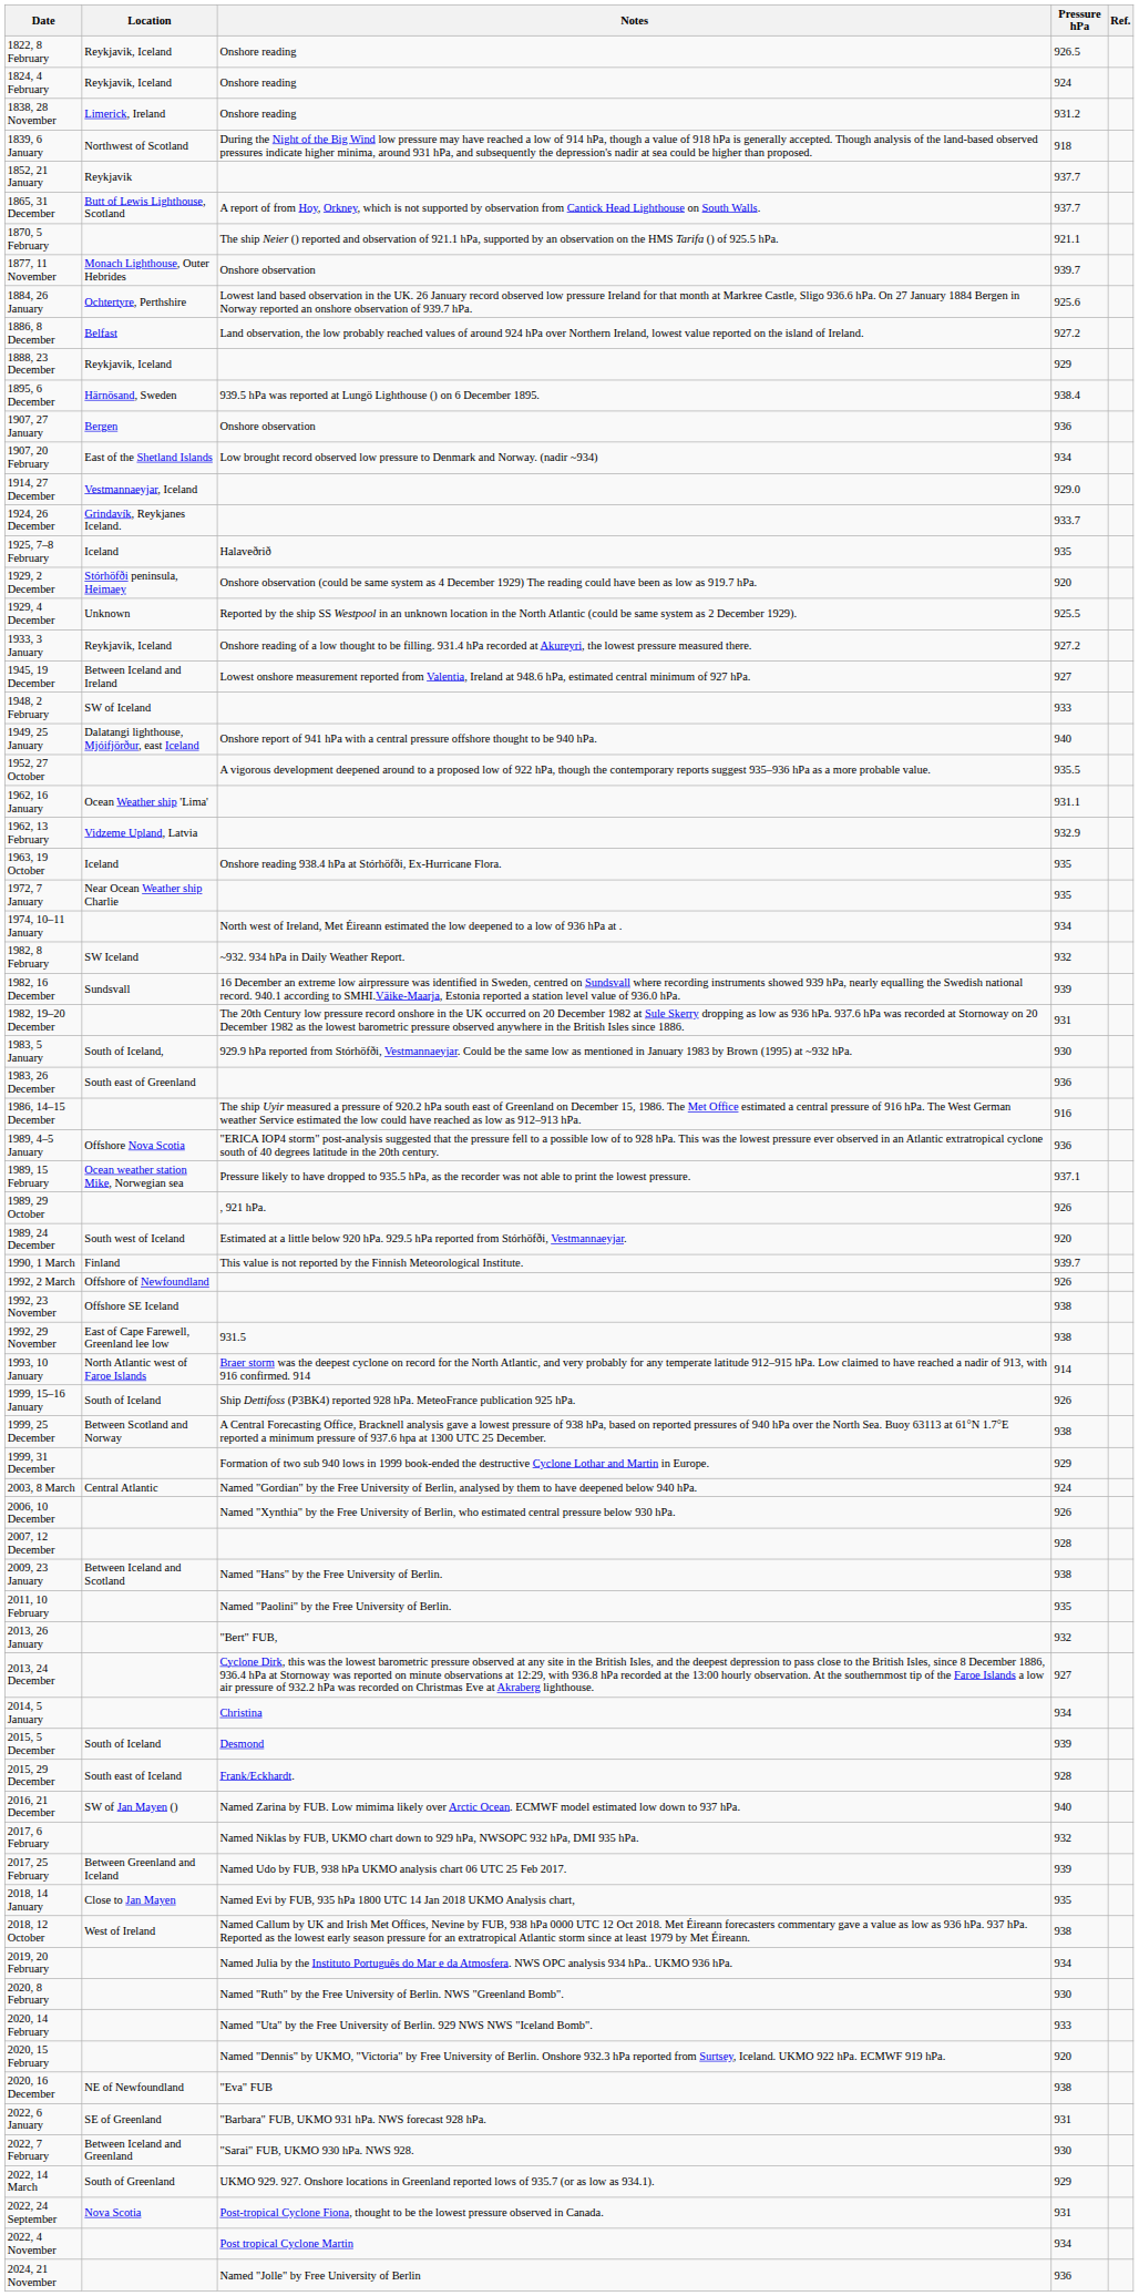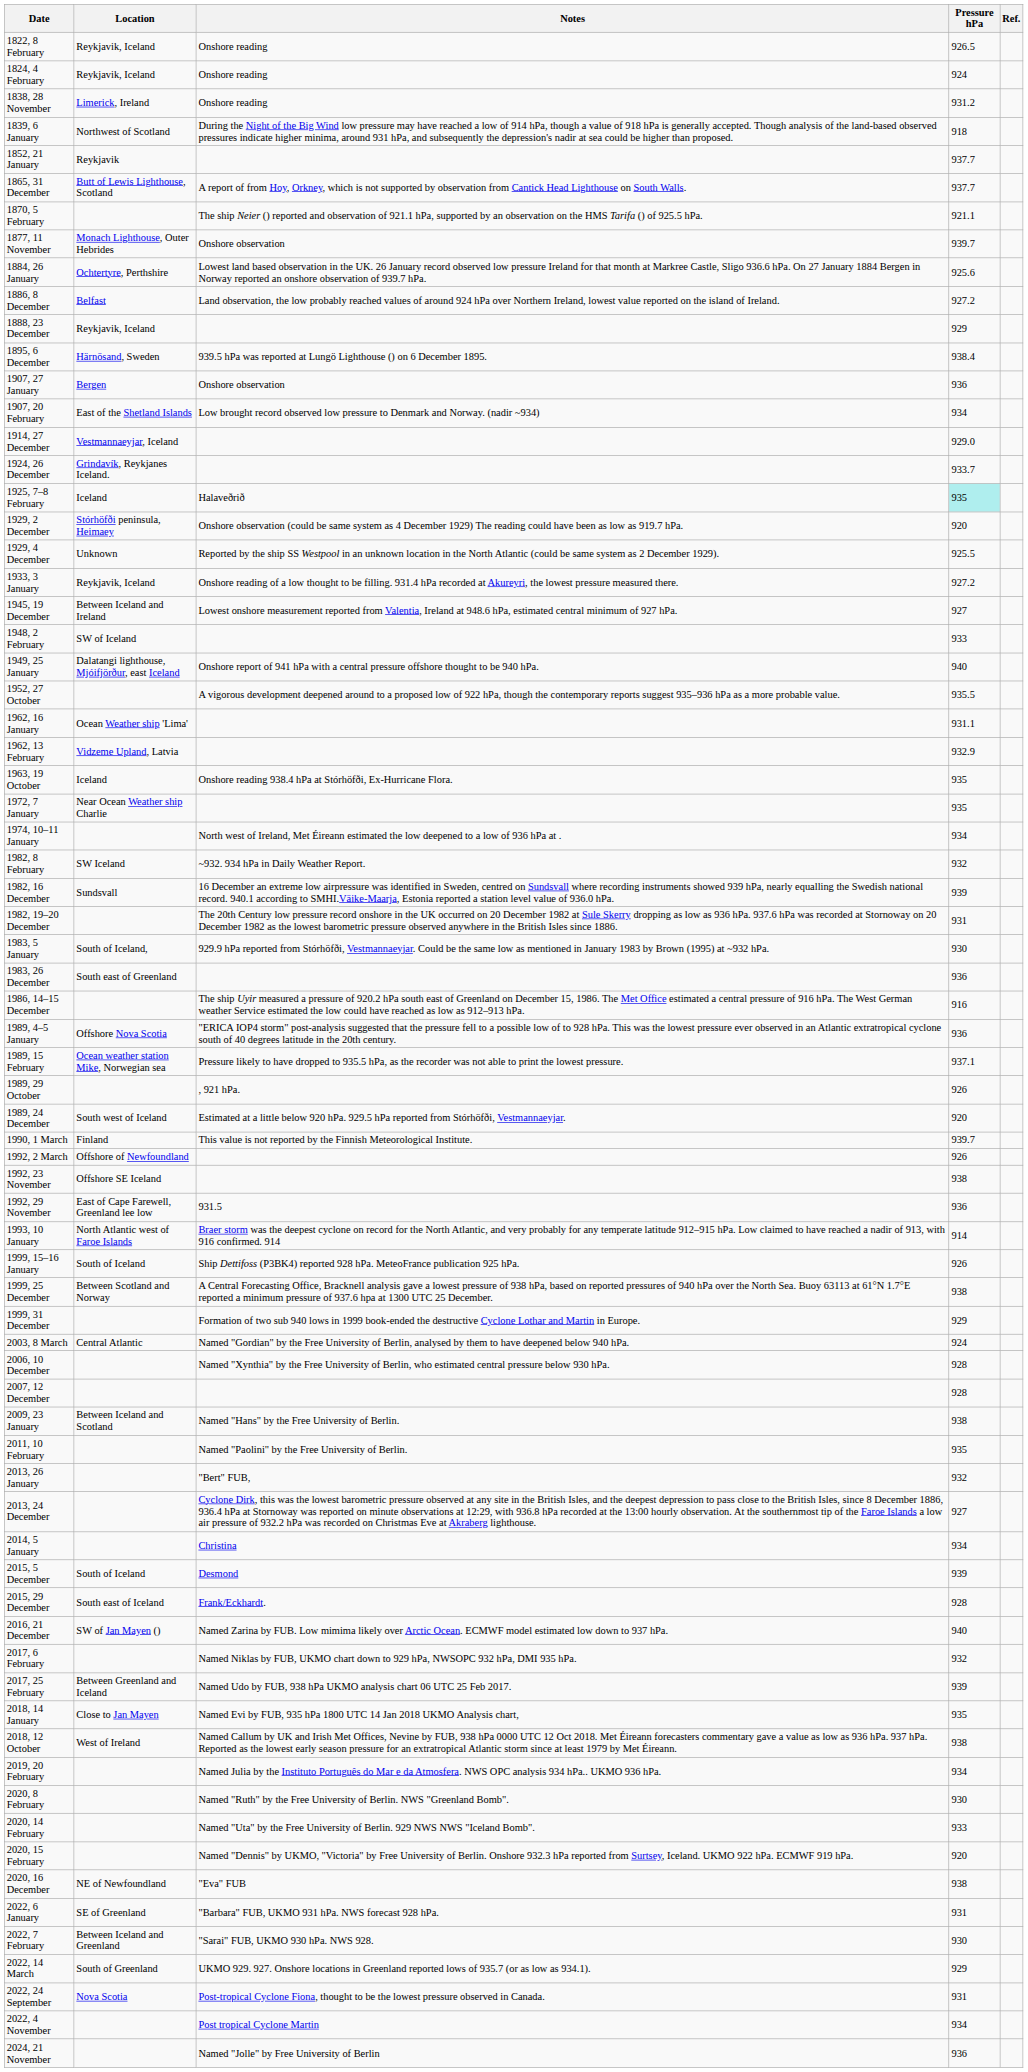 <table class="wikitable mw-collapsible mw-collapsed sortable">
 <tr>
 <th scope="col">Date</th>
 <th scope="col" class="unsortable">Location</th>
 <th scope="col" class="unsortable">Notes</th>
 <th scope="col">Pressure hPa</th>
 <th scope="col" class="unsortable">Ref.</th>
 </tr>
 <tr>
 <td>1822, 8 February</td>
 <td>Reykjavik, Iceland</td>
 <td>Onshore reading</td>
 <td>926.5</td>
 <td></td>
 </tr>
 <tr>
 <td>1824, 4 February</td>
 <td>Reykjavik, Iceland</td>
 <td>Onshore reading</td>
 <td>924</td>
 <td></td>
 </tr>
 <tr>
 <td>1838, 28 November</td>
 <td><a href='#'>Limerick</a>, Ireland</td>
 <td>Onshore reading</td>
 <td>931.2</td>
 <td></td>
 </tr>
 <tr>
 <td>1839, 6 January</td>
 <td>Northwest of Scotland</td>
 <td>During the <a href='#'>Night of the Big Wind</a> low pressure may have reached a low of 914 hPa, though a value of 918 hPa is generally accepted. Though analysis of the land-based observed pressures indicate higher minima, around 931 hPa, and subsequently the depression's nadir at sea could be higher than proposed.</td>
 <td>918</td>
 <td></td>
 </tr>
 <tr>
 <td>1852, 21 January</td>
 <td>Reykjavik</td>
 <td></td>
 <td>937.7</td>
 <td></td>
 </tr>
 <tr>
 <td>1865, 31 December</td>
 <td><a href='#'>Butt of Lewis Lighthouse</a>, Scotland</td>
 <td>A report of  from <a href='#'>Hoy</a>, <a href='#'>Orkney</a>, which is not supported by observation from <a href='#'>Cantick Head Lighthouse</a> on <a href='#'>South Walls</a>.</td>
 <td>937.7</td>
 <td></td>
 </tr>
 <tr>
 <td>1870, 5 February</td>
 <td></td>
 <td>The ship <em>Neier</em> () reported and observation of 921.1 hPa, supported by an observation on the HMS <em>Tarifa</em> () of 925.5 hPa.</td>
 <td>921.1</td>
 <td></td>
 </tr>
 <tr>
 <td>1877, 11 November</td>
 <td><a href='#'>Monach Lighthouse</a>, Outer Hebrides</td>
 <td>Onshore observation</td>
 <td>939.7</td>
 <td></td>
 </tr>
 <tr>
 <td>1884, 26 January</td>
 <td><a href='#'>Ochtertyre</a>, Perthshire</td>
 <td>Lowest land based observation in the UK. 26 January record observed low pressure Ireland for that month at Markree Castle, Sligo 936.6 hPa. On 27 January 1884 Bergen in Norway reported an onshore observation of 939.7 hPa.</td>
 <td>925.6</td>
 <td></td>
 </tr>
 <tr>
 <td>1886, 8 December</td>
 <td><a href='#'>Belfast</a></td>
 <td>Land observation, the low probably reached values of around 924 hPa over Northern Ireland, lowest value reported on the island of Ireland.</td>
 <td>927.2</td>
 <td></td>
 </tr>
 <tr>
 <td>1888, 23 December</td>
 <td>Reykjavik, Iceland</td>
 <td></td>
 <td>929</td>
 <td></td>
 </tr>
 <tr>
 <td>1895, 6 December</td>
 <td><a href='#'>Härnösand</a>, Sweden</td>
 <td>939.5 hPa was reported at Lungö Lighthouse () on 6 December 1895.</td>
 <td>938.4</td>
 <td></td>
 </tr>
 <tr>
 <td>1907, 27 January</td>
 <td><a href='#'>Bergen</a></td>
 <td>Onshore observation</td>
 <td>936</td>
 <td></td>
 </tr>
 <tr>
 <td>1907, 20 February</td>
 <td>East of the <a href='#'>Shetland Islands</a></td>
 <td>Low brought record observed low pressure to Denmark and Norway. (nadir ~934)</td>
 <td>934</td>
 <td></td>
 </tr>
 <tr>
 <td>1914, 27 December</td>
 <td><a href='#'>Vestmannaeyjar</a>, Iceland</td>
 <td></td>
 <td>929.0</td>
 <td></td>
 </tr>
 <tr>
 <td>1924, 26 December</td>
 <td><a href='#'>Grindavík</a>, Reykjanes Iceland.</td>
 <td></td>
 <td>933.7</td>
 <td></td>
 </tr>
 <tr>
 <td>1925, 7–8 February</td>
 <td>Iceland</td>
 <td>Halaveðrið</td>
-<td>935</td>
+<td style="background: paleturquoise;">935</td>
 <td></td>
 </tr>
 <tr>
 <td>1929, 2 December</td>
 <td><a href='#'>Stórhöfði</a> peninsula, <a href='#'>Heimaey</a></td>
 <td>Onshore observation (could be same system as 4 December 1929) The reading could have been as low as 919.7 hPa.</td>
 <td>920</td>
 <td></td>
 </tr>
 <tr>
 <td>1929, 4 December</td>
 <td>Unknown</td>
 <td>Reported by the ship SS <em>Westpool</em> in an unknown location in the North Atlantic (could be same system as 2 December 1929).</td>
 <td>925.5</td>
 <td></td>
 </tr>
 <tr>
 <td>1933, 3 January</td>
 <td>Reykjavik, Iceland</td>
 <td>Onshore reading of a low thought to be filling. 931.4 hPa recorded at <a href='#'>Akureyri</a>, the lowest pressure measured there.</td>
 <td>927.2</td>
 <td></td>
 </tr>
 <tr>
 <td>1945, 19 December</td>
 <td>Between Iceland and Ireland</td>
 <td>Lowest onshore measurement reported from <a href='#'>Valentia</a>, Ireland at 948.6 hPa, estimated central minimum of 927 hPa.</td>
 <td>927</td>
 <td></td>
 </tr>
 <tr>
 <td>1948, 2 February</td>
 <td>SW of Iceland</td>
 <td></td>
 <td>933</td>
 <td></td>
 </tr>
 <tr>
 <td>1949, 25 January</td>
 <td>Dalatangi lighthouse, <a href='#'>Mjóifjörður</a>, east <a href='#'>Iceland</a></td>
 <td>Onshore report of 941 hPa with a central pressure offshore thought to be 940 hPa.</td>
 <td>940</td>
 <td></td>
 </tr>
 <tr>
 <td>1952, 27 October</td>
 <td></td>
 <td>A vigorous development deepened around to a proposed low of 922 hPa, though the contemporary reports suggest 935–936 hPa as a more probable value.</td>
 <td>935.5</td>
 <td></td>
 </tr>
 <tr>
 <td>1962, 16 January</td>
 <td> Ocean <a href='#'>Weather ship</a> 'Lima'</td>
 <td></td>
 <td>931.1</td>
 <td></td>
 </tr>
 <tr>
 <td>1962, 13 February</td>
 <td><a href='#'>Vidzeme Upland</a>, Latvia</td>
 <td></td>
 <td>932.9</td>
 <td></td>
 </tr>
 <tr>
 <td>1963, 19 October</td>
 <td>Iceland</td>
 <td>Onshore reading 938.4 hPa at Stórhöfði, Ex-Hurricane Flora.</td>
 <td>935</td>
 <td></td>
 </tr>
 <tr>
 <td>1972, 7 January</td>
 <td>Near Ocean <a href='#'>Weather ship</a> Charlie</td>
 <td></td>
 <td>935</td>
 <td></td>
 </tr>
 <tr>
 <td>1974, 10–11 January</td>
 <td></td>
 <td>North west of Ireland, Met Éireann estimated the low deepened to a low of 936 hPa at .</td>
 <td>934</td>
 <td></td>
 </tr>
 <tr>
 <td>1982, 8 February</td>
 <td>SW Iceland</td>
 <td>~932. 934 hPa in Daily Weather Report.</td>
 <td>932</td>
 <td></td>
 </tr>
 <tr>
 <td>1982, 16 December</td>
 <td>Sundsvall</td>
 <td>16 December an extreme low airpressure was identified in Sweden, centred on <a href='#'>Sundsvall</a> where recording instruments showed 939 hPa, nearly equalling the Swedish national record. 940.1 according to SMHI.<a href='#'>Väike-Maarja</a>, Estonia reported a station level value of 936.0 hPa.</td>
 <td>939</td>
 <td></td>
 </tr>
 <tr>
 <td>1982, 19–20 December</td>
 <td></td>
 <td>The 20th Century low pressure record onshore in the UK occurred on 20 December 1982 at <a href='#'>Sule Skerry</a> dropping as low as 936 hPa. 937.6 hPa was recorded at Stornoway on 20 December 1982 as the lowest barometric pressure observed anywhere in the British Isles since 1886.</td>
 <td>931</td>
 <td></td>
 </tr>
 <tr>
 <td>1983, 5 January</td>
 <td>South of Iceland,</td>
 <td>929.9 hPa reported from Stórhöfði, <a href='#'>Vestmannaeyjar</a>. Could be the same low as mentioned in January 1983 by Brown (1995) at ~932 hPa.</td>
 <td>930</td>
 <td></td>
 </tr>
 <tr>
 <td>1983, 26 December</td>
 <td>South east of Greenland</td>
 <td></td>
 <td>936</td>
 <td></td>
 </tr>
 <tr>
 <td>1986, 14–15 December</td>
 <td></td>
 <td>The ship <em>Uyir</em> measured a pressure of 920.2 hPa south east of Greenland on December 15, 1986. The <a href='#'>Met Office</a> estimated a central pressure of 916 hPa. The West German weather Service estimated the low could have reached as low as 912–913 hPa.</td>
 <td>916</td>
 <td></td>
 </tr>
 <tr>
 <td>1989, 4–5 January</td>
 <td>Offshore <a href='#'>Nova Scotia</a></td>
 <td>"ERICA IOP4 storm" post-analysis suggested that the pressure fell to a possible low of to 928 hPa. This was the lowest pressure ever observed in an Atlantic extratropical cyclone south of 40 degrees latitude in the 20th century.</td>
 <td>936</td>
 <td></td>
 </tr>
 <tr>
 <td>1989, 15 February</td>
 <td><a href='#'>Ocean weather station Mike</a>, Norwegian sea </td>
 <td>Pressure likely to have dropped to 935.5 hPa, as the recorder was not able to print the lowest pressure.</td>
 <td>937.1</td>
 <td></td>
 </tr>
 <tr>
 <td>1989, 29 October</td>
 <td></td>
 <td>, 921 hPa.</td>
 <td>926</td>
 <td></td>
 </tr>
 <tr>
 <td>1989, 24 December</td>
 <td>South west of Iceland</td>
 <td>Estimated at a little below 920 hPa. 929.5 hPa reported from Stórhöfði, <a href='#'>Vestmannaeyjar</a>.</td>
 <td>920</td>
 <td></td>
 </tr>
 <tr>
 <td>1990, 1 March</td>
 <td>Finland</td>
 <td>This value is not reported by the Finnish Meteorological Institute.</td>
 <td>939.7</td>
 <td></td>
 </tr>
 <tr>
 <td>1992, 2 March</td>
 <td>Offshore of <a href='#'>Newfoundland</a></td>
 <td></td>
 <td>926</td>
 <td></td>
 </tr>
 <tr>
 <td>1992, 23 November</td>
 <td>Offshore SE Iceland</td>
 <td></td>
 <td>938</td>
 <td></td>
 </tr>
 <tr>
 <td>1992, 29 November</td>
 <td>East of Cape Farewell, Greenland lee low</td>
 <td>931.5 </td>
-<td>938</td>
+<td>936</td>
 <td></td>
 </tr>
 <tr>
 <td>1993, 10 January</td>
 <td> North Atlantic west of <a href='#'>Faroe Islands</a></td>
 <td><a href='#'>Braer storm</a> was the deepest cyclone on record for the North Atlantic, and very probably for any temperate latitude 912–915 hPa. Low claimed to have reached a nadir of 913, with 916 confirmed. 914</td>
 <td>914</td>
 <td></td>
 </tr>
 <tr>
 <td>1999, 15–16 January</td>
 <td>South of Iceland</td>
 <td>Ship <em>Dettifoss</em> (P3BK4) reported 928 hPa. MeteoFrance publication 925 hPa.</td>
 <td>926</td>
 <td></td>
 </tr>
 <tr>
 <td>1999, 25 December</td>
 <td>Between Scotland and Norway</td>
 <td>A Central Forecasting Office, Bracknell analysis gave a lowest pressure of 938 hPa, based on reported pressures of 940 hPa over the North Sea. Buoy 63113 at 61°N 1.7°E reported a minimum pressure of 937.6 hpa at 1300 UTC 25 December.</td>
 <td>938</td>
 <td></td>
 </tr>
 <tr>
 <td>1999, 31 December</td>
 <td></td>
 <td>Formation of two sub 940 lows in 1999 book-ended the destructive <a href='#'>Cyclone Lothar and Martin</a> in Europe.</td>
 <td>929</td>
 <td></td>
 </tr>
 <tr>
 <td>2003, 8 March</td>
 <td>Central Atlantic</td>
 <td>Named "Gordian" by the Free University of Berlin, analysed by them to have deepened below 940 hPa.</td>
 <td>924</td>
 <td></td>
 </tr>
 <tr>
 <td>2006, 10 December</td>
 <td></td>
 <td>Named "Xynthia" by the Free University of Berlin, who estimated central pressure below 930 hPa.</td>
-<td>926</td>
+<td>928</td>
 <td></td>
 </tr>
 <tr>
 <td>2007, 12 December</td>
 <td></td>
 <td></td>
 <td>928</td>
 <td></td>
 </tr>
 <tr>
 <td>2009, 23 January</td>
 <td>Between Iceland and Scotland</td>
 <td>Named "Hans" by the Free University of Berlin.</td>
 <td>938</td>
 <td></td>
 </tr>
 <tr>
 <td>2011, 10 February</td>
 <td></td>
 <td>Named "Paolini" by the Free University of Berlin.</td>
 <td>935</td>
 <td></td>
 </tr>
 <tr>
 <td>2013, 26 January</td>
 <td></td>
 <td>"Bert" FUB,</td>
 <td>932</td>
 <td></td>
 </tr>
 <tr>
 <td>2013, 24 December</td>
 <td></td>
 <td><a href='#'>Cyclone Dirk</a>, this was the lowest barometric pressure observed at any site in the British Isles, and the deepest depression to pass close to the British Isles, since 8 December 1886, 936.4 hPa at Stornoway was reported on minute observations at 12:29, with 936.8 hPa recorded at the 13:00 hourly observation. At the southernmost tip of the <a href='#'>Faroe Islands</a> a low air pressure of 932.2 hPa was recorded on Christmas Eve at <a href='#'>Akraberg</a> lighthouse.</td>
 <td>927</td>
 <td></td>
 </tr>
 <tr>
 <td>2014, 5 January</td>
 <td></td>
 <td><a href='#'>Christina</a></td>
 <td>934</td>
 <td></td>
 </tr>
 <tr>
 <td>2015, 5 December</td>
 <td>South of Iceland</td>
 <td><a href='#'>Desmond</a></td>
 <td>939</td>
 <td></td>
 </tr>
 <tr>
 <td>2015, 29 December</td>
 <td>South east of Iceland</td>
 <td><a href='#'>Frank/Eckhardt</a>.</td>
 <td>928</td>
 <td></td>
 </tr>
 <tr>
 <td>2016, 21 December</td>
 <td>SW of <a href='#'>Jan Mayen</a> ()</td>
 <td>Named Zarina by FUB. Low mimima likely over <a href='#'>Arctic Ocean</a>. ECMWF model estimated low down to 937 hPa.</td>
 <td>940</td>
 <td></td>
 </tr>
 <tr>
 <td>2017, 6 February</td>
 <td></td>
 <td>Named Niklas by FUB, UKMO chart down to 929 hPa, NWSOPC 932 hPa, DMI 935 hPa.</td>
 <td>932</td>
 <td></td>
 </tr>
 <tr>
 <td>2017, 25 February</td>
 <td>Between Greenland and Iceland</td>
 <td>Named Udo by FUB, 938 hPa UKMO analysis chart 06 UTC 25 Feb 2017.</td>
 <td>939</td>
 <td></td>
 </tr>
 <tr>
 <td>2018, 14 January</td>
 <td>Close to <a href='#'>Jan Mayen</a></td>
 <td>Named Evi by FUB, 935 hPa 1800 UTC 14 Jan 2018 UKMO Analysis chart,</td>
 <td>935</td>
 <td></td>
 </tr>
 <tr>
 <td>2018, 12 October</td>
 <td>West of Ireland</td>
 <td>Named Callum by UK and Irish Met Offices, Nevine by FUB, 938 hPa 0000 UTC 12 Oct 2018. Met Éireann forecasters commentary gave a value as low as 936 hPa. 937 hPa. Reported as the lowest early season pressure for an extratropical Atlantic storm since at least 1979 by Met Éireann.</td>
 <td>938</td>
 <td></td>
 </tr>
 <tr>
 <td>2019, 20 February</td>
 <td></td>
 <td>Named Julia by the <a href='#'>Instituto Português do Mar e da Atmosfera</a>. NWS OPC analysis 934 hPa.. UKMO 936 hPa.</td>
 <td>934</td>
 <td></td>
 </tr>
 <tr>
 <td>2020, 8 February</td>
 <td></td>
 <td>Named "Ruth" by the Free University of Berlin. NWS "Greenland Bomb".</td>
 <td>930</td>
 <td></td>
 </tr>
 <tr>
 <td>2020, 14 February</td>
 <td></td>
 <td>Named "Uta" by the Free University of Berlin. 929 NWS NWS "Iceland Bomb".</td>
 <td>933</td>
 <td></td>
 </tr>
 <tr>
 <td>2020, 15 February</td>
 <td></td>
 <td>Named "Dennis" by UKMO, "Victoria" by Free University of Berlin. Onshore 932.3 hPa reported from <a href='#'>Surtsey</a>, Iceland. UKMO 922 hPa. ECMWF 919 hPa.</td>
 <td>920</td>
 <td></td>
 </tr>
 <tr>
 <td>2020, 16 December</td>
 <td>NE of Newfoundland</td>
 <td>"Eva" FUB</td>
 <td>938</td>
 <td></td>
 </tr>
 <tr>
 <td>2022, 6 January</td>
 <td>SE of Greenland</td>
 <td>"Barbara" FUB, UKMO 931 hPa. NWS forecast 928 hPa.</td>
 <td>931</td>
 <td></td>
 </tr>
 <tr>
 <td>2022, 7 February</td>
 <td>Between Iceland and Greenland</td>
 <td>"Sarai" FUB, UKMO 930 hPa. NWS 928.</td>
 <td>930</td>
 </tr>
 <tr>
 <td>2022, 14 March</td>
 <td>South of Greenland</td>
 <td>UKMO 929. 927. Onshore locations in Greenland reported lows of 935.7 (or as low as 934.1).</td>
 <td>929</td>
 <td></td>
 </tr>
 <tr>
 <td>2022, 24 September</td>
 <td><a href='#'>Nova Scotia</a></td>
 <td><a href='#'>Post-tropical Cyclone Fiona</a>, thought to be the lowest pressure observed in Canada.</td>
 <td>931</td>
 <td></td>
 </tr>
 <tr>
 <td>2022, 4 November</td>
 <td></td>
 <td><a href='#'>Post tropical Cyclone Martin</a></td>
 <td>934</td>
 <td></td>
 </tr>
 <tr>
 <td>2024, 21 November</td>
 <td></td>
 <td>Named "Jolle" by Free University of Berlin</td>
 <td>936</td>
 <td></td>
 </tr>
 </table>
